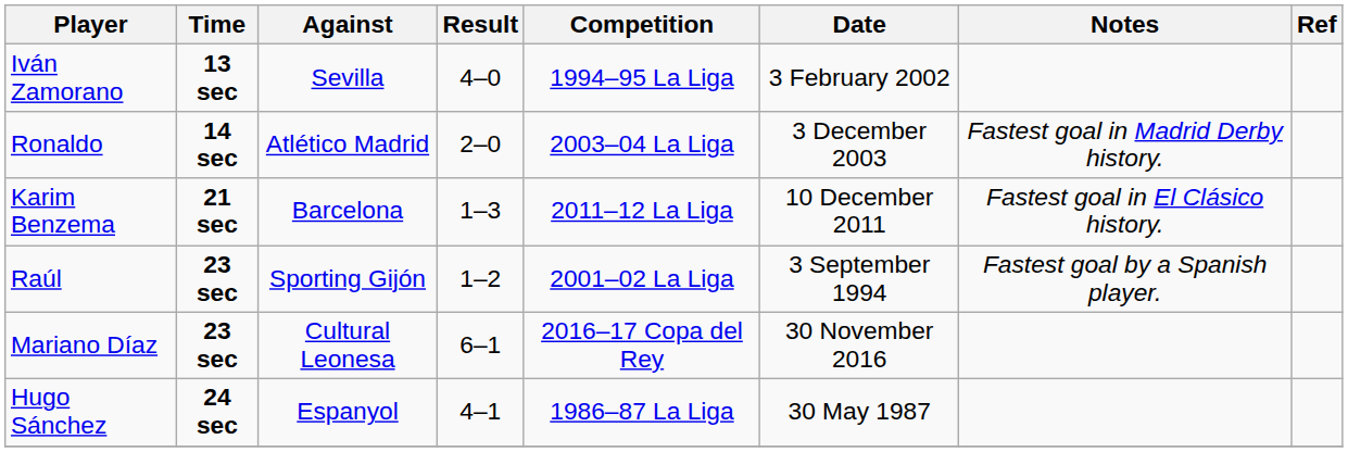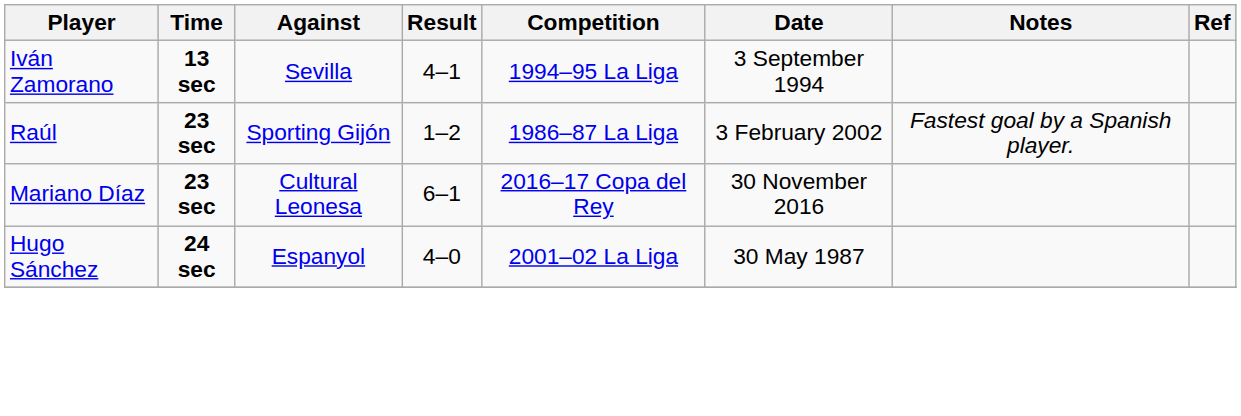 <table class="wikitable" style="text-align:center;">
 <tr>
 <th>Player</th>
 <th>Time</th>
 <th>Against</th>
 <th>Result</th>
 <th>Competition</th>
 <th>Date</th>
 <th>Notes</th>
 <th>Ref</th>
 </tr>
 <tr>
 <td align="left"> <a href='#'>Iván Zamorano</a></td>
 <td><strong>13 sec</strong></td>
 <td><a href='#'>Sevilla</a></td>
-<td>4–0</td>
+<td>4–1</td>
 <td><a href='#'>1994–95 La Liga</a></td>
-<td>3 February 2002</td>
+<td>3 September 1994</td>
 <td></td>
-<td></td>
-</tr>
-<tr>
-<td align="left"> <a href='#'>Ronaldo</a></td>
-<td><strong>14 sec</strong></td>
-<td><a href='#'>Atlético Madrid</a></td>
-<td>2–0</td>
-<td><a href='#'>2003–04 La Liga</a></td>
-<td>3 December 2003</td>
-<td><em>Fastest goal in <a href='#'>Madrid Derby</a> history.</em></td>
-<td></td>
-</tr>
-<tr>
-<td align="left"> <a href='#'>Karim Benzema</a></td>
-<td><strong>21 sec</strong></td>
-<td><a href='#'>Barcelona</a></td>
-<td>1–3</td>
-<td><a href='#'>2011–12 La Liga</a></td>
-<td>10 December 2011</td>
-<td><em>Fastest goal in <a href='#'>El Clásico</a> history.</em></td>
 <td></td>
 </tr>
 <tr>
 <td align="left"> <a href='#'>Raúl</a></td>
 <td><strong>23 sec</strong></td>
 <td><a href='#'>Sporting Gijón</a></td>
 <td>1–2</td>
-<td><a href='#'>2001–02 La Liga</a></td>
-<td>3 September 1994</td>
+<td><a href='#'>1986–87 La Liga</a></td>
+<td>3 February 2002</td>
 <td><em>Fastest goal by a Spanish player.</em></td>
 <td></td>
 </tr>
 <tr>
 <td align="left"> <a href='#'>Mariano Díaz</a></td>
 <td><strong>23 sec</strong></td>
 <td><a href='#'>Cultural Leonesa</a></td>
 <td>6–1</td>
 <td><a href='#'>2016–17 Copa del Rey</a></td>
 <td>30 November 2016</td>
 <td></td>
 <td></td>
 </tr>
 <tr>
 <td align="left"> <a href='#'>Hugo Sánchez</a></td>
 <td><strong>24 sec</strong></td>
 <td><a href='#'>Espanyol</a></td>
-<td>4–1</td>
-<td><a href='#'>1986–87 La Liga</a></td>
+<td>4–0</td>
+<td><a href='#'>2001–02 La Liga</a></td>
 <td>30 May 1987</td>
 <td></td>
 <td></td>
 </tr>
 <tr>
 </tr>
 </table>
